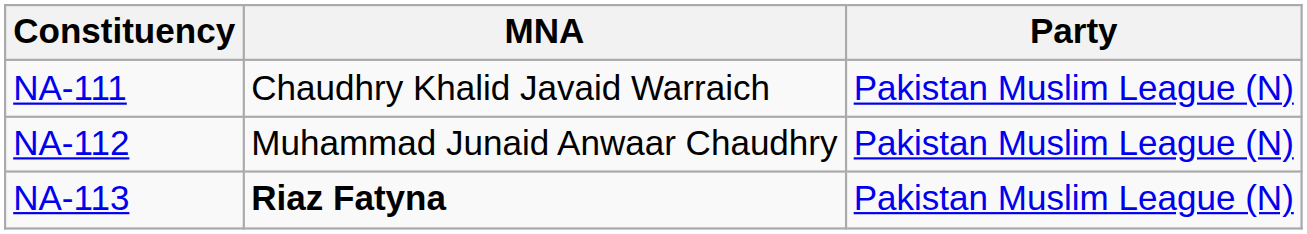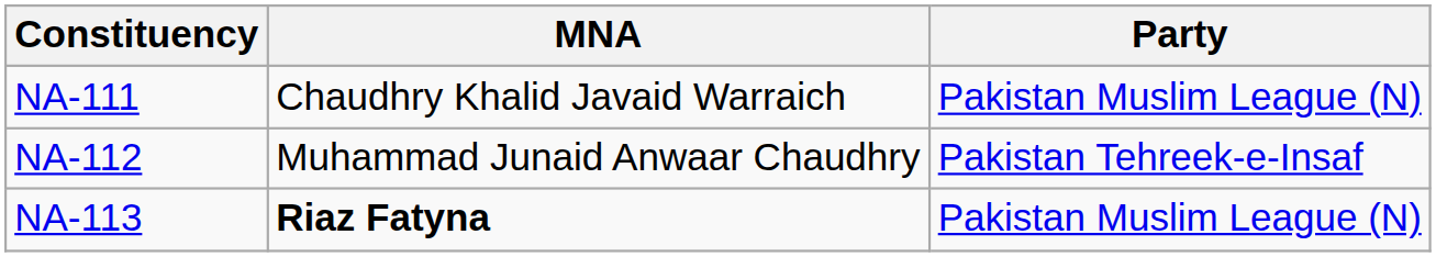 <table class="wikitable">
 <tr>
 <th>Constituency</th>
 <th>MNA</th>
 <th>Party</th>
 </tr>
 <tr>
 <td><a href='#'>NA-111</a></td>
 <td>Chaudhry Khalid Javaid Warraich</td>
 <td><a href='#'>Pakistan Muslim League (N)</a></td>
 </tr>
 <tr>
 <td><a href='#'>NA-112</a></td>
 <td>Muhammad Junaid Anwaar Chaudhry</td>
-<td><a href='#'>Pakistan Muslim League (N)</a></td>
+<td><a href='#'>Pakistan Tehreek-e-Insaf</a></td>
 </tr>
 <tr>
 <td><a href='#'>NA-113</a></td>
 <td><strong>Riaz Fatyna</strong></td>
 <td><a href='#'>Pakistan Muslim League (N)</a></td>
 </tr>
 </table>
